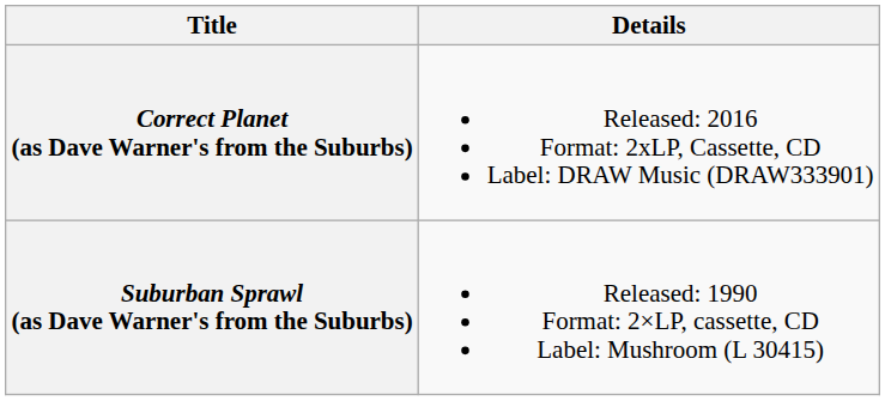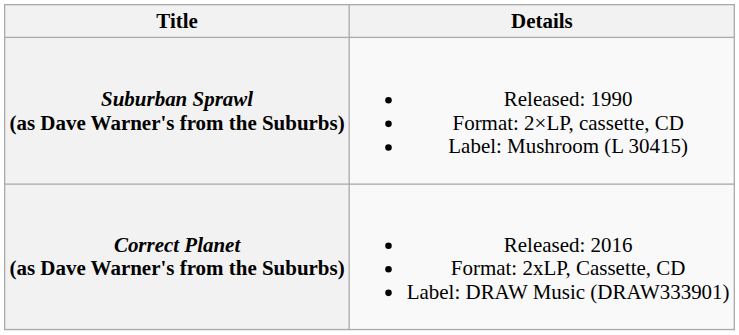 <table class="wikitable plainrowheaders" style="text-align:center">
 <tr>
 <th scope="col">Title</th>
 <th scope="col">Details</th>
 </tr>
 <tr>
+<th scope="row"><em>Suburban Sprawl</em> <br> (as Dave Warner's from the Suburbs)</th>
+<td><br><ul><li>Released: 1990</li><li>Format: 2×LP, cassette, CD</li><li>Label: Mushroom (L 30415)</li></ul></td>
+</tr>
+<tr>
 <th scope="row"><em>Correct Planet</em> <br> (as Dave Warner's from the Suburbs)</th>
 <td><br><ul><li>Released: 2016</li><li>Format: 2xLP, Cassette, CD</li><li>Label: DRAW Music (DRAW333901)</li></ul></td>
 </tr>
-<tr>
-<th scope="row"><em>Suburban Sprawl</em> <br> (as Dave Warner's from the Suburbs)</th>
-<td><br><ul><li>Released: 1990</li><li>Format: 2×LP, cassette, CD</li><li>Label: Mushroom (L 30415)</li></ul></td>
-</tr>
 </table>
